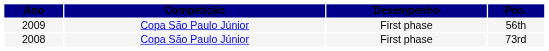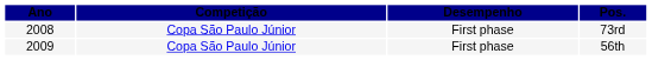 <table width="65%">
 <tr>
 <td align="center" bgcolor="#00008B"><span><strong>Ano</strong></span></td>
 <td align="center" bgcolor="#00008B"><span><strong>Competição</strong></span></td>
 <td align="center" bgcolor="#00008B"><span><strong>Desempenho</strong></span></td>
 <td align="center" bgcolor="#00008B"><span><strong>Pos.</strong></span></td>
 </tr>
 <tr>
+<td align="center" bgcolor="#F5F5F5">2008</td>
+<td align="center" bgcolor="#F5F5F5"><a href='#'>Copa São Paulo Júnior</a></td>
+<td align="center" bgcolor="#F5F5F5">First phase</td>
+<td align="center" bgcolor="#F5F5F5">73rd</td>
+</tr>
+<tr>
 <td align="center" bgcolor="#F5F5F5">2009</td>
 <td align="center" bgcolor="#F5F5F5"><a href='#'>Copa São Paulo Júnior</a></td>
 <td align="center" bgcolor="#F5F5F5">First phase</td>
 <td align="center" bgcolor="#F5F5F5">56th</td>
 </tr>
-<tr>
-<td align="center" bgcolor="#F5F5F5">2008</td>
-<td align="center" bgcolor="#F5F5F5"><a href='#'>Copa São Paulo Júnior</a></td>
-<td align="center" bgcolor="#F5F5F5">First phase</td>
-<td align="center" bgcolor="#F5F5F5">73rd</td>
-</tr>
 </table>
